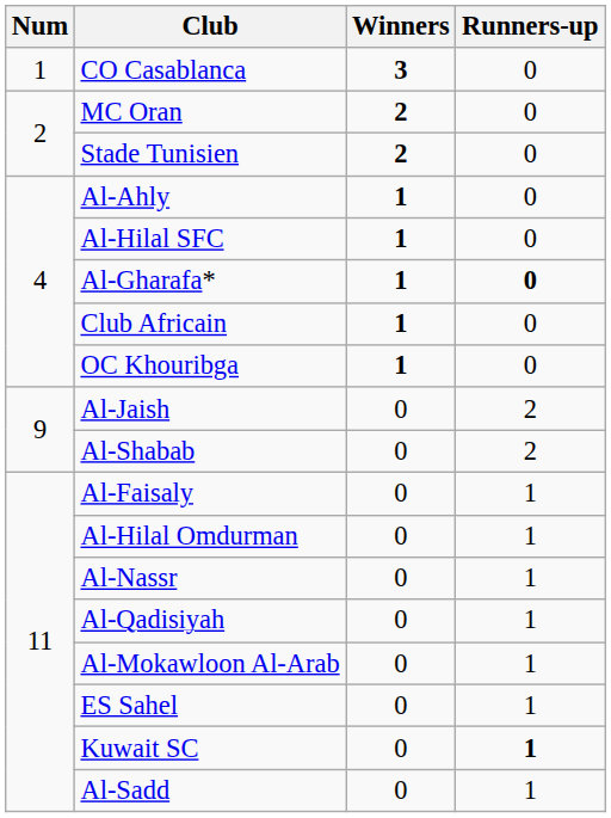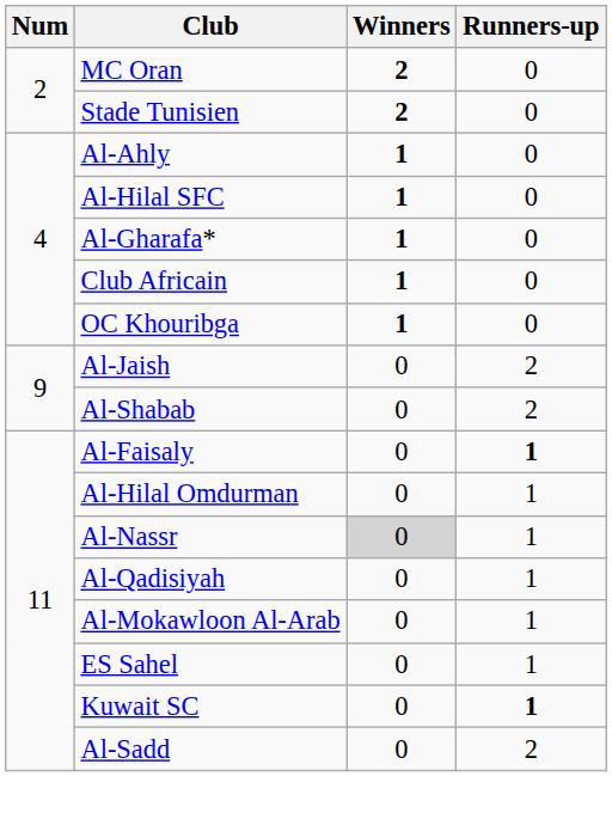 <table class="wikitable sortable">
 <tr>
 <th>Num</th>
 <th>Club</th>
 <th>Winners</th>
 <th>Runners-up</th>
-</tr>
-<tr>
-<td align=center>1</td>
-<td> <a href='#'>CO Casablanca</a></td>
-<td align=center><strong>3</strong></td>
-<td align=center>0</td>
 </tr>
 <tr>
 <td align=center rowspan=2>2</td>
 <td> <a href='#'>MC Oran</a></td>
 <td align=center><strong>2</strong></td>
 <td align=center>0</td>
 </tr>
 <tr>
 <td> <a href='#'>Stade Tunisien</a></td>
 <td align=center><strong>2</strong></td>
 <td align=center>0</td>
 </tr>
 <tr>
 <td align=center rowspan=5>4</td>
 <td> <a href='#'>Al-Ahly</a></td>
 <td align=center><strong>1</strong></td>
 <td align=center>0</td>
 </tr>
 <tr>
 <td> <a href='#'>Al-Hilal SFC</a></td>
 <td align=center><strong>1</strong></td>
 <td align=center>0</td>
 </tr>
 <tr>
 <td> <a href='#'>Al-Gharafa</a>*</td>
 <td align=center><strong>1</strong></td>
-<td align=center><strong>0</strong></td>
+<td align=center>0</td>
 </tr>
 <tr>
 <td> <a href='#'>Club Africain</a></td>
 <td align=center><strong>1</strong></td>
 <td align=center>0</td>
 </tr>
 <tr>
 <td> <a href='#'>OC Khouribga</a></td>
 <td align=center><strong>1</strong></td>
 <td align=center>0</td>
 </tr>
 <tr>
 <td align=center rowspan=2>9</td>
 <td> <a href='#'>Al-Jaish</a></td>
 <td align=center>0</td>
 <td align=center>2</td>
 </tr>
 <tr>
 <td> <a href='#'>Al-Shabab</a></td>
 <td align=center>0</td>
 <td align=center>2</td>
 </tr>
 <tr>
 <td align=center rowspan=8>11</td>
 <td> <a href='#'>Al-Faisaly</a></td>
 <td align=center>0</td>
-<td align=center>1</td>
+<td align=center><strong>1</strong></td>
 </tr>
 <tr>
 <td> <a href='#'>Al-Hilal Omdurman</a></td>
 <td align=center>0</td>
 <td align=center>1</td>
 </tr>
 <tr>
 <td> <a href='#'>Al-Nassr</a></td>
-<td align=center>0</td>
+<td align=center style="background: lightgrey;">0</td>
 <td align=center>1</td>
 </tr>
 <tr>
 <td> <a href='#'>Al-Qadisiyah</a></td>
 <td align=center>0</td>
 <td align=center>1</td>
 </tr>
 <tr>
 <td> <a href='#'>Al-Mokawloon Al-Arab</a></td>
 <td align=center>0</td>
 <td align=center>1</td>
 </tr>
 <tr>
 <td> <a href='#'>ES Sahel</a></td>
 <td align=center>0</td>
 <td align=center>1</td>
 </tr>
 <tr>
 <td> <a href='#'>Kuwait SC</a></td>
 <td align=center>0</td>
 <td align=center><strong>1</strong></td>
 </tr>
 <tr>
 <td> <a href='#'>Al-Sadd</a></td>
 <td align=center>0</td>
-<td align=center>1</td>
+<td align=center>2</td>
 </tr>
 </table>
